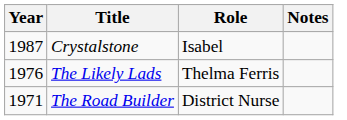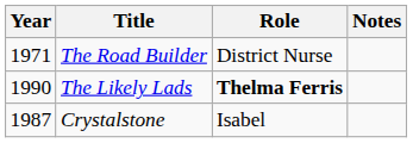 <table class="wikitable sortable">
 <tr>
 <th>Year</th>
 <th>Title</th>
 <th>Role</th>
 <th>Notes</th>
 </tr>
 <tr>
+<td>1971</td>
+<td><em><a href='#'>The Road Builder</a></em></td>
+<td>District Nurse</td>
+<td></td>
+</tr>
+<tr>
+<td>1990</td>
+<td><em><a href='#'>The Likely Lads</a></em></td>
+<td><strong>Thelma Ferris</strong></td>
+<td></td>
+</tr>
+<tr>
 <td>1987</td>
 <td><em>Crystalstone</em></td>
 <td>Isabel</td>
 <td></td>
 </tr>
-<tr>
-<td>1976</td>
-<td><em><a href='#'>The Likely Lads</a></em></td>
-<td>Thelma Ferris</td>
-<td></td>
-</tr>
-<tr>
-<td>1971</td>
-<td><em><a href='#'>The Road Builder</a></em></td>
-<td>District Nurse</td>
-<td></td>
-</tr>
 </table>
